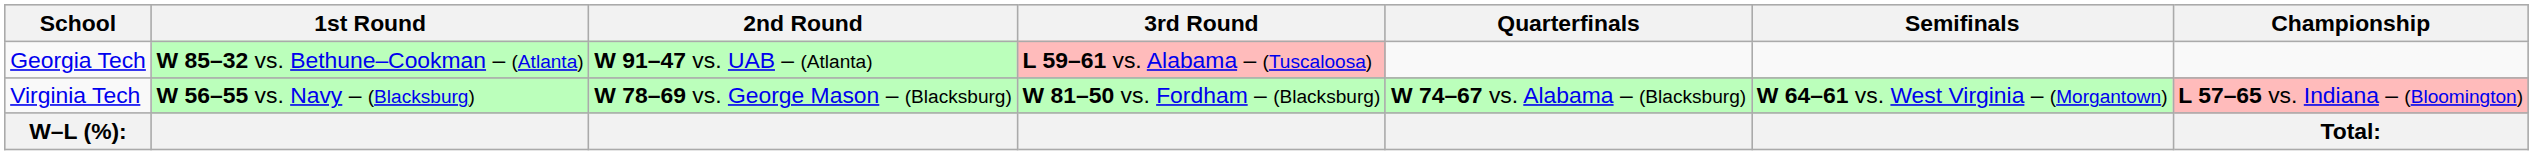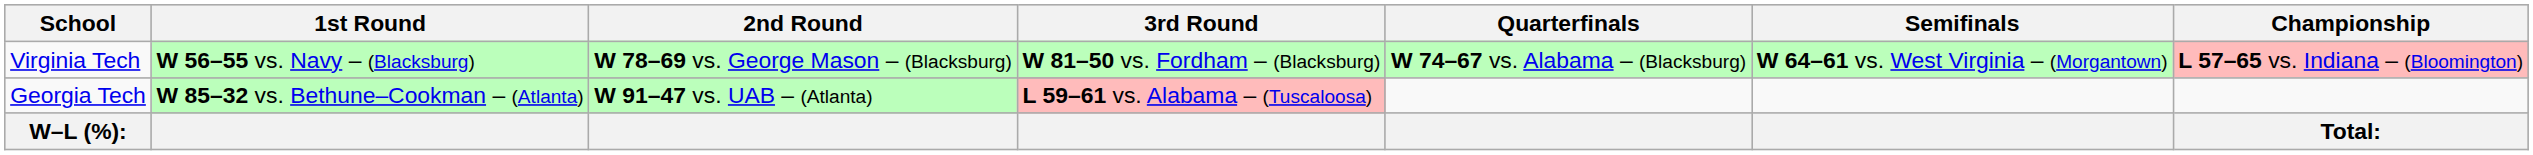 <table class="sortable wikitable" style="white-space:nowrap; font-size:90%;">
 <tr>
 <th>School</th>
 <th>1st Round</th>
 <th>2nd Round</th>
 <th>3rd Round</th>
 <th>Quarterfinals</th>
 <th>Semifinals</th>
 <th>Championship</th>
 </tr>
 <tr>
+<td><a href='#'>Virginia Tech</a></td>
+<td style="background:#bfb;"><strong>W 56–55</strong> vs. <a href='#'>Navy</a> – <small>(<a href='#'>Blacksburg</a>)</small></td>
+<td style="background:#bfb;"><strong>W 78–69</strong> vs. <a href='#'>George Mason</a> – <small>(Blacksburg)</small></td>
+<td style="background:#bfb;"><strong>W 81–50</strong> vs. <a href='#'>Fordham</a> – <small>(Blacksburg)</small></td>
+<td style="background:#bfb;"><strong>W 74–67</strong> vs. <a href='#'>Alabama</a> – <small>(Blacksburg)</small></td>
+<td style="background:#bfb;"><strong>W 64–61</strong> vs. <a href='#'>West Virginia</a> – <small>(<a href='#'>Morgantown</a>)</small></td>
+<td style="background:#fbb;"><strong>L 57–65</strong> vs. <a href='#'>Indiana</a> – <small>(<a href='#'>Bloomington</a>)</small></td>
+</tr>
+<tr>
 <td><a href='#'>Georgia Tech</a></td>
 <td style="background:#bfb;"><strong>W 85–32</strong> vs. <a href='#'>Bethune–Cookman</a> – <small>(<a href='#'>Atlanta</a>)</small></td>
 <td style="background:#bfb;"><strong>W 91–47</strong> vs. <a href='#'>UAB</a> – <small>(Atlanta)</small></td>
 <td style="background:#fbb;"><strong>L 59–61</strong> vs. <a href='#'>Alabama</a> – <small>(<a href='#'>Tuscaloosa</a>)</small></td>
 <td></td>
 <td></td>
 <td></td>
-</tr>
-<tr>
-<td><a href='#'>Virginia Tech</a></td>
-<td style="background:#bfb;"><strong>W 56–55</strong> vs. <a href='#'>Navy</a> – <small>(<a href='#'>Blacksburg</a>)</small></td>
-<td style="background:#bfb;"><strong>W 78–69</strong> vs. <a href='#'>George Mason</a> – <small>(Blacksburg)</small></td>
-<td style="background:#bfb;"><strong>W 81–50</strong> vs. <a href='#'>Fordham</a> – <small>(Blacksburg)</small></td>
-<td style="background:#bfb;"><strong>W 74–67</strong> vs. <a href='#'>Alabama</a> – <small>(Blacksburg)</small></td>
-<td style="background:#bfb;"><strong>W 64–61</strong> vs. <a href='#'>West Virginia</a> – <small>(<a href='#'>Morgantown</a>)</small></td>
-<td style="background:#fbb;"><strong>L 57–65</strong> vs. <a href='#'>Indiana</a> – <small>(<a href='#'>Bloomington</a>)</small></td>
 </tr>
 <tr>
 <th>W–L (%):</th>
 <th></th>
 <th></th>
 <th></th>
 <th></th>
 <th></th>
 <th> Total: </th>
 </tr>
 </table>
